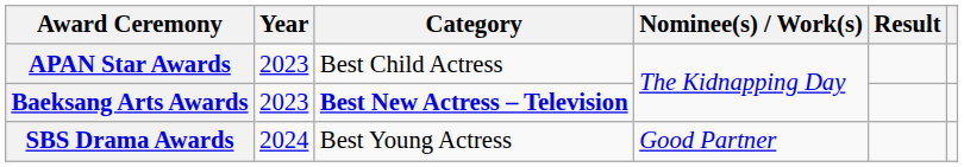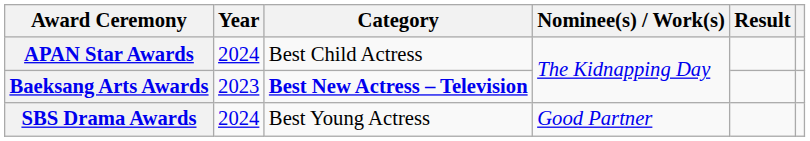 <table class="wikitable plainrowheaders sortable">
 <tr>
 <th scope="col">Award Ceremony</th>
 <th scope="col">Year</th>
 <th scope="col">Category</th>
 <th scope="col">Nominee(s) / Work(s)</th>
 <th scope="col">Result</th>
 <th scope="col" class="unsortable"></th>
 </tr>
 <tr>
 <th scope="row"><a href='#'>APAN Star Awards</a></th>
-<td style="text-align:center"><a href='#'>2023</a></td>
+<td style="text-align:center"><a href='#'>2024</a></td>
 <td>Best Child Actress</td>
 <td rowspan="2"><em><a href='#'>The Kidnapping Day</a></em></td>
 <td></td>
 <td style="text-align:center"></td>
 </tr>
 <tr>
 <th scope="row"><a href='#'>Baeksang Arts Awards</a></th>
 <td style="text-align:center"><a href='#'>2023</a></td>
 <td><strong><a href='#'>Best New Actress – Television</a></strong></td>
 <td></td>
 <td style="text-align:center"></td>
 </tr>
 <tr>
 <th scope="row"><a href='#'>SBS Drama Awards</a></th>
 <td style="text-align:center"><a href='#'>2024</a></td>
 <td>Best Young Actress</td>
 <td><em><a href='#'>Good Partner</a></em></td>
 <td></td>
 <td></td>
 </tr>
 </table>
